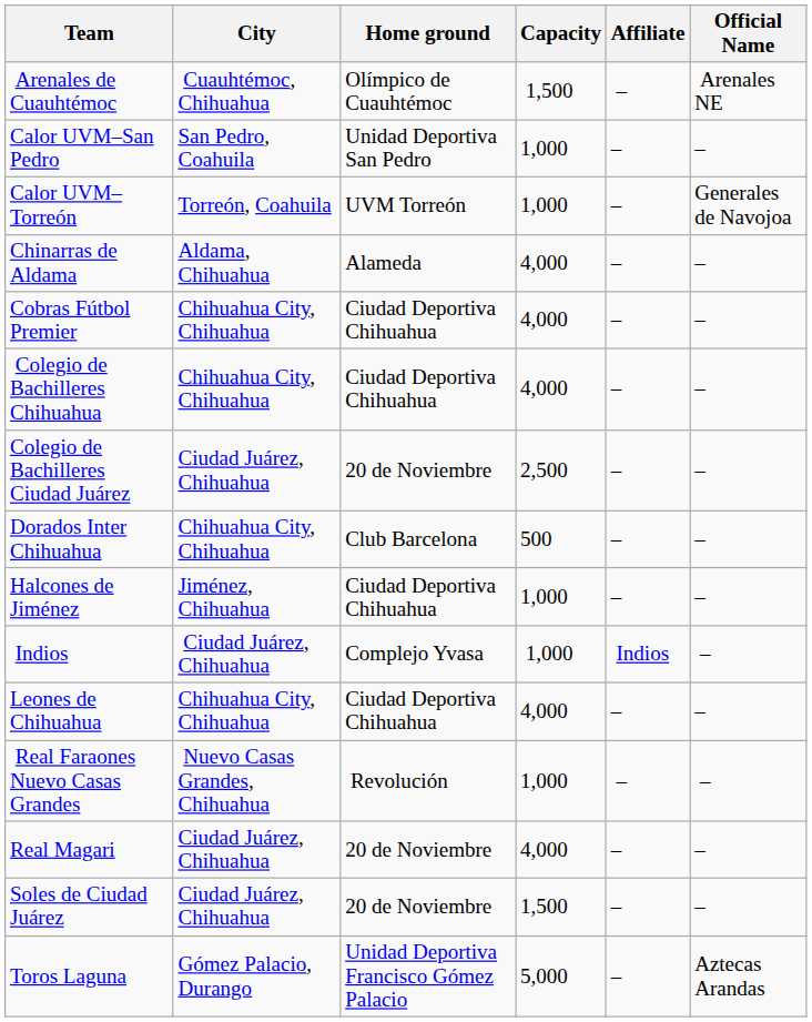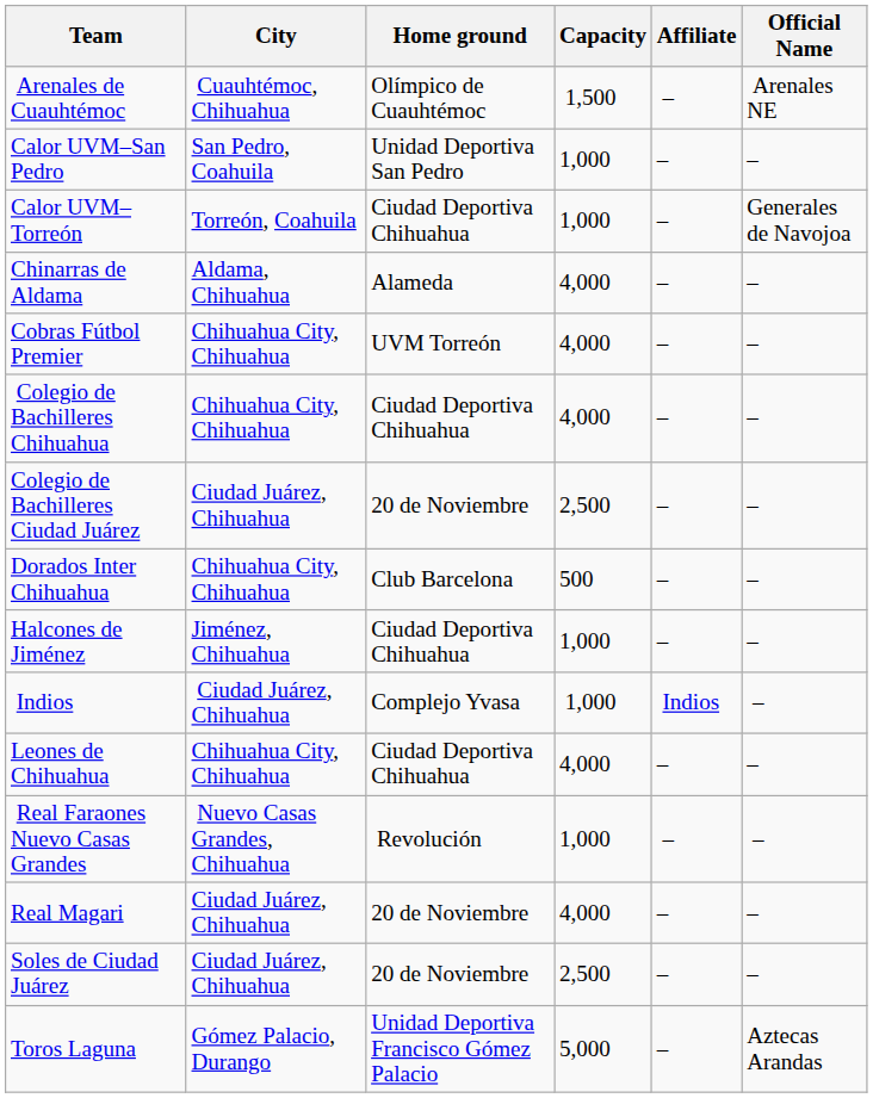 <table class="wikitable sortable">
 <tr>
 <th>Team</th>
 <th>City</th>
 <th>Home ground</th>
 <th>Capacity</th>
 <th>Affiliate</th>
 <th>Official Name</th>
 </tr>
 <tr>
 <td> <a href='#'>Arenales de Cuauhtémoc</a> </td>
 <td> <a href='#'>Cuauhtémoc</a>, <a href='#'>Chihuahua</a></td>
 <td>Olímpico de Cuauhtémoc</td>
 <td> 1,500</td>
 <td> – </td>
 <td> Arenales NE</td>
 </tr>
 <tr>
 <td><a href='#'>Calor UVM–San Pedro</a></td>
 <td><a href='#'>San Pedro</a>, <a href='#'>Coahuila</a></td>
 <td>Unidad Deportiva San Pedro</td>
 <td>1,000</td>
 <td>–</td>
 <td>–</td>
 </tr>
 <tr>
 <td><a href='#'>Calor UVM–Torreón</a></td>
 <td><a href='#'>Torreón</a>, <a href='#'>Coahuila</a></td>
-<td>UVM Torreón</td>
+<td>Ciudad Deportiva Chihuahua</td>
 <td>1,000</td>
 <td>–</td>
 <td>Generales de Navojoa</td>
 </tr>
 <tr>
 <td><a href='#'>Chinarras de Aldama</a></td>
 <td><a href='#'>Aldama</a>, <a href='#'>Chihuahua</a></td>
 <td>Alameda</td>
 <td>4,000</td>
 <td>–</td>
 <td>–</td>
 </tr>
 <tr>
 <td><a href='#'>Cobras Fútbol Premier</a></td>
 <td><a href='#'>Chihuahua City</a>, <a href='#'>Chihuahua</a></td>
-<td>Ciudad Deportiva Chihuahua</td>
+<td>UVM Torreón</td>
 <td>4,000</td>
 <td>–</td>
 <td>–</td>
 </tr>
 <tr>
 <td> <a href='#'>Colegio de Bachilleres Chihuahua</a></td>
 <td><a href='#'>Chihuahua City</a>, <a href='#'>Chihuahua</a></td>
 <td>Ciudad Deportiva Chihuahua</td>
 <td>4,000</td>
 <td>–</td>
 <td>–</td>
 </tr>
 <tr>
 <td><a href='#'>Colegio de Bachilleres Ciudad Juárez</a></td>
 <td><a href='#'>Ciudad Juárez</a>, <a href='#'>Chihuahua</a></td>
 <td>20 de Noviembre</td>
 <td>2,500</td>
 <td>–</td>
 <td>–</td>
 </tr>
 <tr>
 <td><a href='#'>Dorados Inter Chihuahua</a></td>
 <td><a href='#'>Chihuahua City</a>, <a href='#'>Chihuahua</a></td>
 <td>Club Barcelona</td>
 <td>500</td>
 <td>–</td>
 <td>–</td>
 </tr>
 <tr>
 <td><a href='#'>Halcones de Jiménez</a></td>
 <td><a href='#'>Jiménez</a>, <a href='#'>Chihuahua</a></td>
 <td>Ciudad Deportiva Chihuahua</td>
 <td>1,000</td>
 <td>–</td>
 <td>–</td>
 </tr>
 <tr>
 <td> <a href='#'>Indios</a> </td>
 <td> <a href='#'>Ciudad Juárez</a>, <a href='#'>Chihuahua</a></td>
 <td>Complejo Yvasa</td>
 <td> 1,000</td>
 <td> <a href='#'>Indios</a> </td>
 <td> –</td>
 </tr>
 <tr>
 <td><a href='#'>Leones de Chihuahua</a></td>
 <td><a href='#'>Chihuahua City</a>, <a href='#'>Chihuahua</a></td>
 <td>Ciudad Deportiva Chihuahua</td>
 <td>4,000</td>
 <td>–</td>
 <td>–</td>
 </tr>
 <tr>
 <td> <a href='#'>Real Faraones Nuevo Casas Grandes</a> </td>
 <td> <a href='#'>Nuevo Casas Grandes</a>, <a href='#'>Chihuahua</a> </td>
 <td> Revolución</td>
 <td>1,000</td>
 <td> – </td>
 <td> –</td>
 </tr>
 <tr>
 <td><a href='#'>Real Magari</a></td>
 <td><a href='#'>Ciudad Juárez</a>, <a href='#'>Chihuahua</a></td>
 <td>20 de Noviembre</td>
 <td>4,000</td>
 <td>–</td>
 <td>–</td>
 </tr>
 <tr>
 <td><a href='#'>Soles de Ciudad Juárez</a></td>
 <td><a href='#'>Ciudad Juárez</a>, <a href='#'>Chihuahua</a></td>
 <td>20 de Noviembre</td>
-<td>1,500</td>
+<td>2,500</td>
 <td>–</td>
 <td>–</td>
 </tr>
 <tr>
 <td><a href='#'>Toros Laguna</a></td>
 <td><a href='#'>Gómez Palacio</a>, <a href='#'>Durango</a></td>
 <td><a href='#'>Unidad Deportiva Francisco Gómez Palacio</a></td>
 <td>5,000</td>
 <td>–</td>
 <td>Aztecas Arandas</td>
 </tr>
 </table>
